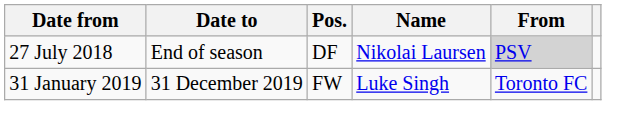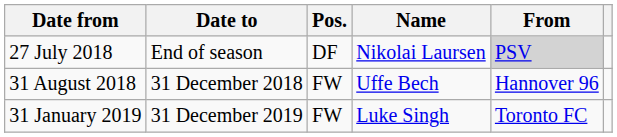 <table class="wikitable">
 <tr>
 <th>Date from</th>
 <th>Date to</th>
 <th>Pos.</th>
 <th>Name</th>
 <th>From</th>
 <th></th>
 </tr>
 <tr>
 <td>27 July 2018</td>
 <td>End of season</td>
 <td>DF</td>
 <td> <a href='#'>Nikolai Laursen</a></td>
 <td style="background: lightgrey;"> <a href='#'>PSV</a></td>
 <td></td>
 </tr>
 <tr>
+<td>31 August 2018</td>
+<td>31 December 2018</td>
+<td>FW</td>
+<td> <a href='#'>Uffe Bech</a></td>
+<td> <a href='#'>Hannover 96</a></td>
+<td></td>
+</tr>
+<tr>
 <td>31 January 2019</td>
 <td>31 December 2019</td>
 <td>FW</td>
 <td> <a href='#'>Luke Singh</a></td>
 <td> <a href='#'>Toronto FC</a></td>
 <td></td>
 </tr>
 </table>
